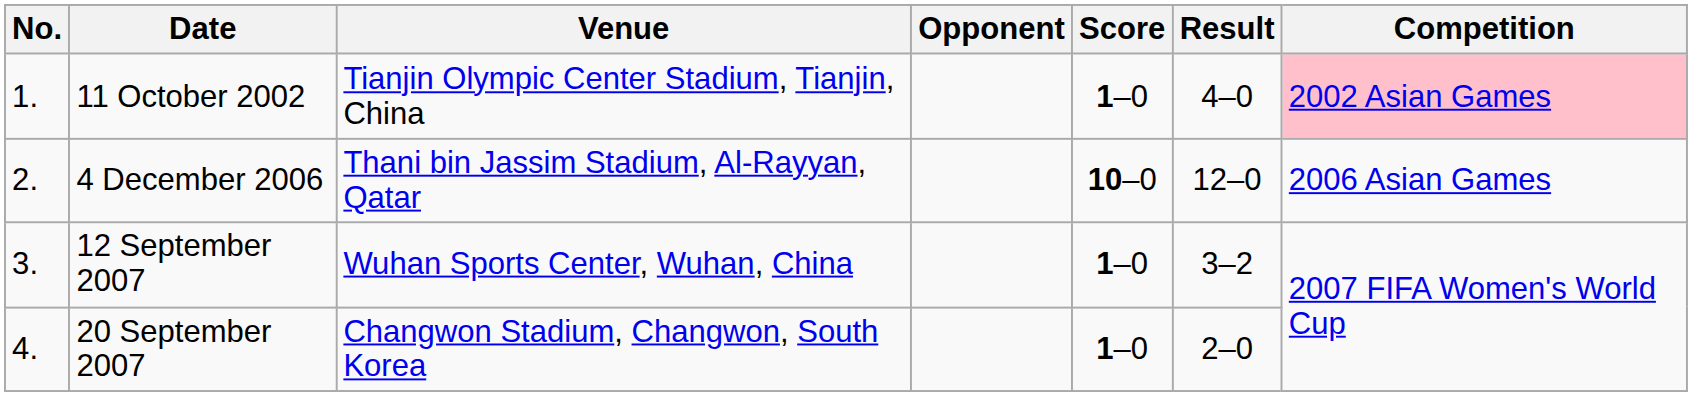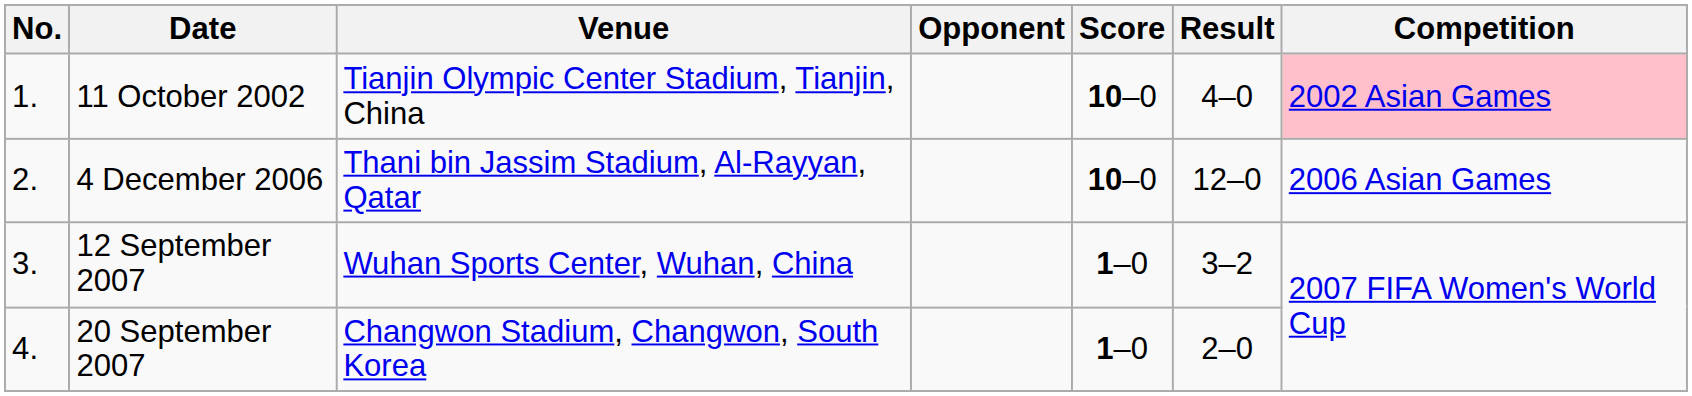 <table class="wikitable">
 <tr>
 <th>No.</th>
 <th>Date</th>
 <th>Venue</th>
 <th>Opponent</th>
 <th>Score</th>
 <th>Result</th>
 <th>Competition</th>
 </tr>
 <tr>
 <td>1.</td>
 <td>11 October 2002</td>
 <td><a href='#'>Tianjin Olympic Center Stadium</a>, <a href='#'>Tianjin</a>, China</td>
 <td></td>
-<td align=center><strong>1</strong>–0</td>
+<td align=center><strong>10</strong>–0</td>
 <td align=center>4–0</td>
 <td style="background: pink;"><a href='#'>2002 Asian Games</a></td>
 </tr>
 <tr>
 <td>2.</td>
 <td>4 December 2006</td>
 <td><a href='#'>Thani bin Jassim Stadium</a>, <a href='#'>Al-Rayyan</a>, <a href='#'>Qatar</a></td>
 <td></td>
 <td align=center><strong>10</strong>–0</td>
 <td align=center>12–0</td>
 <td><a href='#'>2006 Asian Games</a></td>
 </tr>
 <tr>
 <td>3.</td>
 <td>12 September 2007</td>
 <td><a href='#'>Wuhan Sports Center</a>, <a href='#'>Wuhan</a>, <a href='#'>China</a></td>
 <td></td>
 <td align=center><strong>1</strong>–0</td>
 <td align=center>3–2</td>
 <td rowspan="2"><a href='#'>2007 FIFA Women's World Cup</a></td>
 </tr>
 <tr>
 <td>4.</td>
 <td>20 September 2007</td>
 <td><a href='#'>Changwon Stadium</a>, <a href='#'>Changwon</a>, <a href='#'>South Korea</a></td>
 <td></td>
 <td align=center><strong>1</strong>–0</td>
 <td align=center>2–0</td>
 </tr>
 </table>
